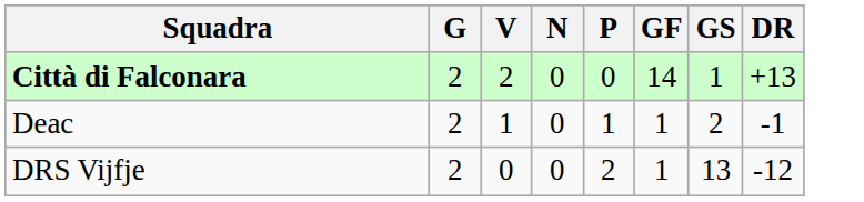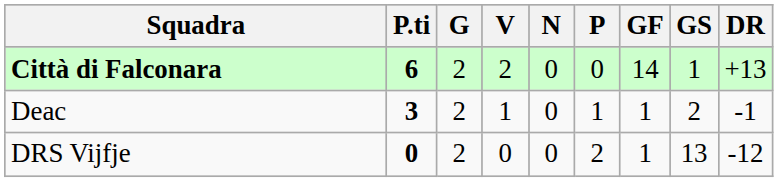 <table class="wikitable" style="text-align: center;">
 <tr>
 <th width="220">Squadra</th>
+<th width="20">P.ti</th>
 <th width="20">G</th>
 <th width="20">V</th>
 <th width="20">N</th>
 <th width="20">P</th>
 <th width="20">GF</th>
 <th width="20">GS</th>
 <th width="20">DR</th>
 </tr>
 <tr bgcolor=#ccffcc>
 <td align="left"> <strong>Città di Falconara</strong></td>
+<td><strong>6</strong></td>
 <td>2</td>
 <td>2</td>
 <td>0</td>
 <td>0</td>
 <td>14</td>
 <td>1</td>
 <td>+13</td>
 </tr>
 <tr>
 <td align="left"> Deac</td>
+<td><strong>3</strong></td>
 <td>2</td>
 <td>1</td>
 <td>0</td>
 <td>1</td>
 <td>1</td>
 <td>2</td>
 <td>-1</td>
 </tr>
 <tr>
 <td align="left"> DRS Vijfje</td>
+<td><strong>0</strong></td>
 <td>2</td>
 <td>0</td>
 <td>0</td>
 <td>2</td>
 <td>1</td>
 <td>13</td>
 <td>-12</td>
 </tr>
 </table>
